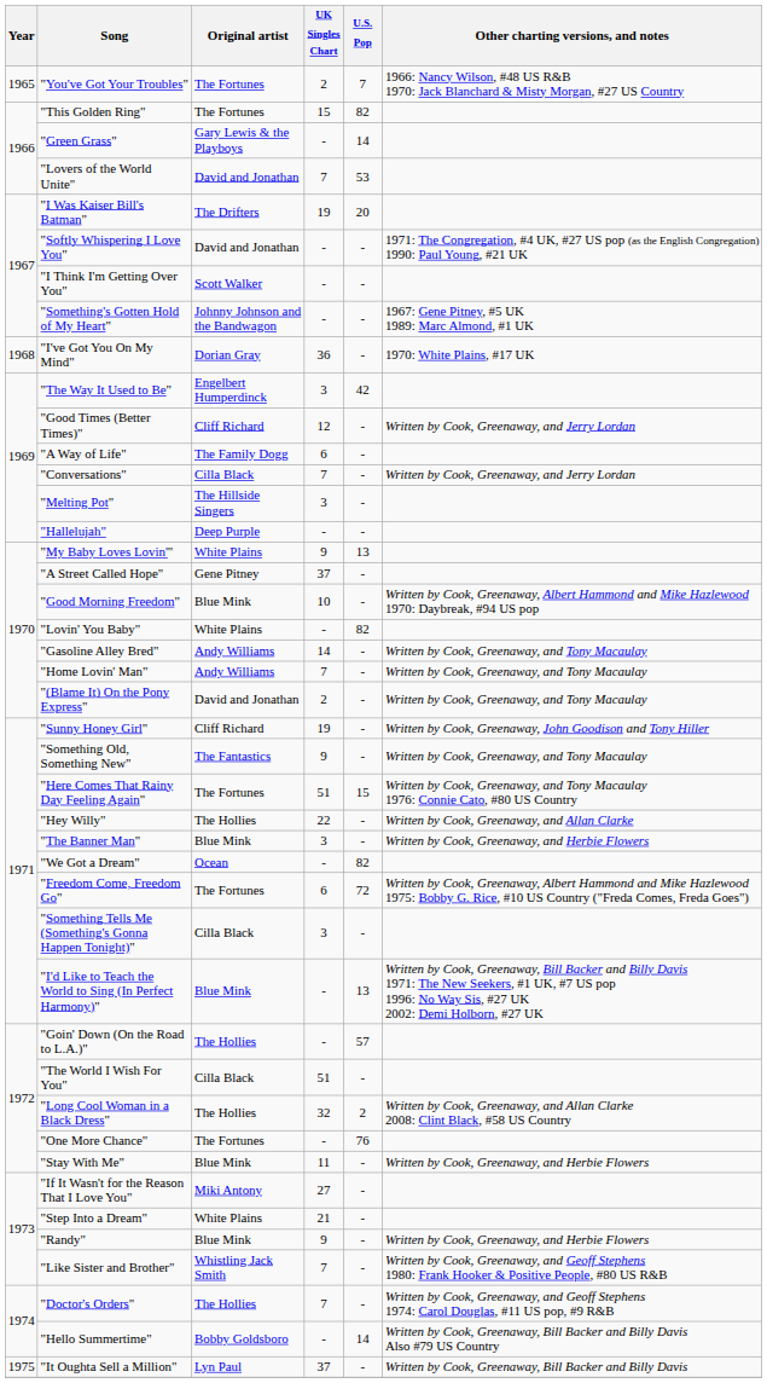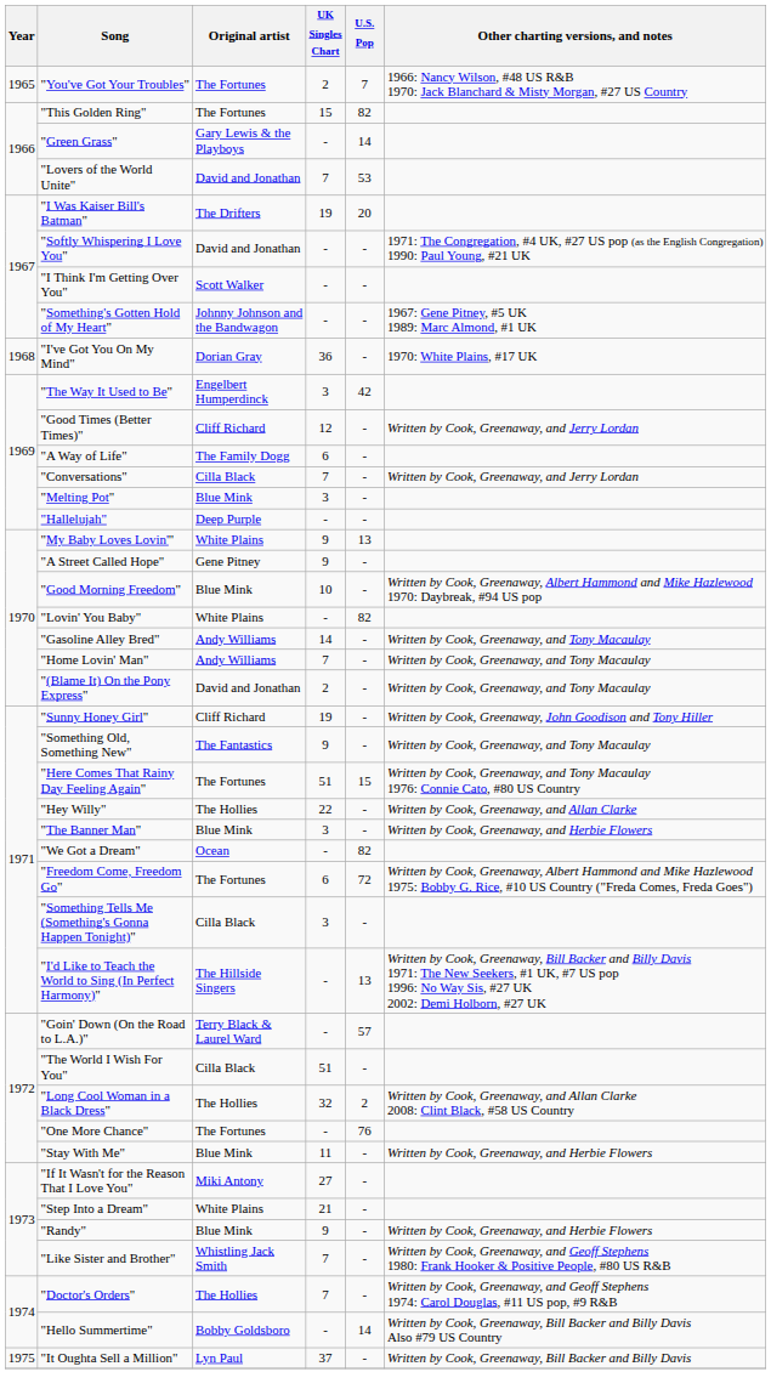 <table class="wikitable">
 <tr>
 <th>Year</th>
 <th width="180">Song</th>
 <th width="130">Original artist</th>
 <th width="40"><sup><a href='#'>UK Singles Chart</a></sup></th>
 <th width="40"><sup><a href='#'>U.S. Pop</a></sup></th>
 <th>Other charting versions, and notes</th>
 </tr>
 <tr>
 <td rowspan="1">1965</td>
 <td>"<a href='#'>You've Got Your Troubles</a>"</td>
 <td><a href='#'>The Fortunes</a></td>
 <td align="center">2</td>
 <td align="center">7</td>
 <td>1966: <a href='#'>Nancy Wilson</a>, #48 US R&B<br>1970: <a href='#'>Jack Blanchard & Misty Morgan</a>, #27 US <a href='#'>Country</a></td>
 </tr>
 <tr>
 <td rowspan="3">1966</td>
 <td>"This Golden Ring"</td>
 <td>The Fortunes</td>
 <td align="center">15</td>
 <td align="center">82</td>
 <td></td>
 </tr>
 <tr>
 <td>"<a href='#'>Green Grass</a>"</td>
 <td><a href='#'>Gary Lewis & the Playboys</a></td>
 <td align="center">-</td>
 <td align="center">14</td>
 <td></td>
 </tr>
 <tr>
 <td>"Lovers of the World Unite"</td>
 <td><a href='#'>David and Jonathan</a></td>
 <td align="center">7</td>
 <td align="center">53</td>
 <td></td>
 </tr>
 <tr>
 <td rowspan="4">1967</td>
 <td>"<a href='#'>I Was Kaiser Bill's Batman</a>"</td>
 <td><a href='#'>The Drifters</a></td>
 <td align="center">19</td>
 <td align="center">20</td>
 <td></td>
 </tr>
 <tr>
 <td>"<a href='#'>Softly Whispering I Love You</a>"</td>
 <td>David and Jonathan</td>
 <td align="center">-</td>
 <td align="center">-</td>
 <td>1971: <a href='#'>The Congregation</a>, #4 UK, #27 US pop <small>(as the English Congregation)</small><br>1990: <a href='#'>Paul Young</a>, #21 UK</td>
 </tr>
 <tr>
 <td>"I Think I'm Getting Over You"</td>
 <td><a href='#'>Scott Walker</a></td>
 <td align="center">-</td>
 <td align="center">-</td>
 <td></td>
 </tr>
 <tr>
 <td>"<a href='#'>Something's Gotten Hold of My Heart</a>"</td>
 <td><a href='#'>Johnny Johnson and the Bandwagon</a></td>
 <td align="center">-</td>
 <td align="center">-</td>
 <td>1967: <a href='#'>Gene Pitney</a>, #5 UK<br>1989: <a href='#'>Marc Almond</a>, #1 UK</td>
 </tr>
 <tr>
 <td rowspan="1">1968</td>
 <td>"I've Got You On My Mind"</td>
 <td><a href='#'>Dorian Gray</a></td>
 <td align="center">36</td>
 <td align="center">-</td>
 <td>1970: <a href='#'>White Plains</a>, #17 UK</td>
 </tr>
 <tr>
 <td rowspan="6">1969</td>
 <td>"<a href='#'>The Way It Used to Be</a>"</td>
 <td><a href='#'>Engelbert Humperdinck</a></td>
 <td align="center">3</td>
 <td align="center">42</td>
 <td></td>
 </tr>
 <tr>
 <td>"Good Times (Better Times)"</td>
 <td><a href='#'>Cliff Richard</a></td>
 <td align="center">12</td>
 <td align="center">-</td>
 <td><em>Written by Cook, Greenaway, and <a href='#'>Jerry Lordan</a></em></td>
 </tr>
 <tr>
 <td>"A Way of Life"</td>
 <td><a href='#'>The Family Dogg</a></td>
 <td align="center">6</td>
 <td align="center">-</td>
 <td></td>
 </tr>
 <tr>
 <td>"Conversations"</td>
 <td><a href='#'>Cilla Black</a></td>
 <td align="center">7</td>
 <td align="center">-</td>
 <td><em>Written by Cook, Greenaway, and Jerry Lordan</em></td>
 </tr>
 <tr>
 <td>"<a href='#'>Melting Pot</a>"</td>
-<td><a href='#'>The Hillside Singers</a></td>
+<td><a href='#'>Blue Mink</a></td>
 <td align="center">3</td>
 <td align="center">-</td>
 <td></td>
 </tr>
 <tr>
 <td><a href='#'>"Hallelujah"</a></td>
 <td><a href='#'>Deep Purple</a></td>
 <td align="center">-</td>
 <td align="center">-</td>
 <td></td>
 </tr>
 <tr>
 <td rowspan="7">1970</td>
 <td>"<a href='#'>My Baby Loves Lovin'</a>"</td>
 <td><a href='#'>White Plains</a></td>
 <td align="center">9</td>
 <td align="center">13</td>
 <td></td>
 </tr>
 <tr>
 <td>"A Street Called Hope"</td>
 <td>Gene Pitney</td>
-<td align="center">37</td>
+<td align="center">9</td>
 <td align="center">-</td>
 <td></td>
 </tr>
 <tr>
 <td>"<a href='#'>Good Morning Freedom</a>"</td>
 <td>Blue Mink</td>
 <td align="center">10</td>
 <td align="center">-</td>
 <td><em>Written by Cook, Greenaway, <a href='#'>Albert Hammond</a> and <a href='#'>Mike Hazlewood</a></em><br>1970: Daybreak, #94 US pop</td>
 </tr>
 <tr>
 <td>"Lovin' You Baby"</td>
 <td>White Plains</td>
 <td align="center">-</td>
 <td align="center">82</td>
 <td></td>
 </tr>
 <tr>
 <td>"Gasoline Alley Bred"</td>
 <td><a href='#'>Andy Williams</a></td>
 <td align="center">14</td>
 <td align="center">-</td>
 <td><em>Written by Cook, Greenaway, and <a href='#'>Tony Macaulay</a></em></td>
 </tr>
 <tr>
 <td>"Home Lovin' Man"</td>
 <td><a href='#'>Andy Williams</a></td>
 <td align="center">7</td>
 <td align="center">-</td>
 <td><em>Written by Cook, Greenaway, and Tony Macaulay</em></td>
 </tr>
 <tr>
 <td>"<a href='#'>(Blame It) On the Pony Express</a>"</td>
 <td>David and Jonathan</td>
 <td align="center">2</td>
 <td align="center">-</td>
 <td><em>Written by Cook, Greenaway, and Tony Macaulay</em></td>
 </tr>
 <tr>
 <td rowspan="9">1971</td>
 <td>"<a href='#'>Sunny Honey Girl</a>"</td>
 <td>Cliff Richard</td>
 <td align="center">19</td>
 <td align="center">-</td>
 <td><em>Written by Cook, Greenaway, <a href='#'>John Goodison</a> and <a href='#'>Tony Hiller</a></em></td>
 </tr>
 <tr>
 <td>"Something Old, Something New"</td>
 <td><a href='#'>The Fantastics</a></td>
 <td align="center">9</td>
 <td align="center">-</td>
 <td><em>Written by Cook, Greenaway, and Tony Macaulay</em></td>
 </tr>
 <tr>
 <td>"<a href='#'>Here Comes That Rainy Day Feeling Again</a>"</td>
 <td>The Fortunes</td>
 <td align="center">51</td>
 <td align="center">15</td>
 <td><em>Written by Cook, Greenaway, and Tony Macaulay</em><br>1976: <a href='#'>Connie Cato</a>, #80 US Country</td>
 </tr>
 <tr>
 <td>"Hey Willy"</td>
 <td>The Hollies</td>
 <td align="center">22</td>
 <td align="center">-</td>
 <td><em>Written by Cook, Greenaway, and <a href='#'>Allan Clarke</a></em></td>
 </tr>
 <tr>
 <td>"<a href='#'>The Banner Man</a>"</td>
 <td>Blue Mink</td>
 <td align="center">3</td>
 <td align="center">-</td>
 <td><em>Written by Cook, Greenaway, and <a href='#'>Herbie Flowers</a></em></td>
 </tr>
 <tr>
 <td>"We Got a Dream"</td>
 <td><a href='#'>Ocean</a></td>
 <td align="center">-</td>
 <td align="center">82</td>
 <td></td>
 </tr>
 <tr>
 <td>"<a href='#'>Freedom Come, Freedom Go</a>"</td>
 <td>The Fortunes</td>
 <td align="center">6</td>
 <td align="center">72</td>
 <td><em>Written by Cook, Greenaway, Albert Hammond and Mike Hazlewood</em><br>1975: <a href='#'>Bobby G. Rice</a>, #10 US Country ("Freda Comes, Freda Goes")</td>
 </tr>
 <tr>
 <td>"<a href='#'>Something Tells Me (Something's Gonna Happen Tonight)</a>"</td>
 <td>Cilla Black</td>
 <td align="center">3</td>
 <td align="center">-</td>
 <td></td>
 </tr>
 <tr>
 <td>"<a href='#'>I'd Like to Teach the World to Sing (In Perfect Harmony)</a>"</td>
-<td><a href='#'>Blue Mink</a></td>
+<td><a href='#'>The Hillside Singers</a></td>
 <td align="center">-</td>
 <td align="center">13</td>
 <td><em>Written by Cook, Greenaway, <a href='#'>Bill Backer</a> and <a href='#'>Billy Davis</a></em><br>1971: <a href='#'>The New Seekers</a>, #1 UK, #7 US pop<br>1996: <a href='#'>No Way Sis</a>, #27 UK<br>2002: <a href='#'>Demi Holborn</a>, #27 UK</td>
 </tr>
 <tr>
 <td rowspan="5">1972</td>
 <td>"Goin' Down (On the Road to L.A.)"</td>
-<td><a href='#'>The Hollies</a></td>
+<td><a href='#'>Terry Black & Laurel Ward</a></td>
 <td align="center">-</td>
 <td align="center">57</td>
 <td></td>
 </tr>
 <tr>
 <td>"The World I Wish For You"</td>
 <td>Cilla Black</td>
 <td align="center">51</td>
 <td align="center">-</td>
 <td></td>
 </tr>
 <tr>
 <td>"<a href='#'>Long Cool Woman in a Black Dress</a>"</td>
 <td>The Hollies</td>
 <td align="center">32</td>
 <td align="center">2</td>
 <td><em>Written by Cook, Greenaway, and Allan Clarke</em><br>2008: <a href='#'>Clint Black</a>, #58 US Country</td>
 </tr>
 <tr>
 <td>"One More Chance"</td>
 <td>The Fortunes</td>
 <td align="center">-</td>
 <td align="center">76</td>
 <td></td>
 </tr>
 <tr>
 <td>"Stay With Me"</td>
 <td>Blue Mink</td>
 <td align="center">11</td>
 <td align="center">-</td>
 <td><em>Written by Cook, Greenaway, and Herbie Flowers</em></td>
 </tr>
 <tr>
 <td rowspan="4">1973</td>
 <td>"If It Wasn't for the Reason That I Love You"</td>
 <td><a href='#'>Miki Antony</a></td>
 <td align="center">27</td>
 <td align="center">-</td>
 <td></td>
 </tr>
 <tr>
 <td>"Step Into a Dream"</td>
 <td>White Plains</td>
 <td align="center">21</td>
 <td align="center">-</td>
 <td></td>
 </tr>
 <tr>
 <td>"Randy"</td>
 <td>Blue Mink</td>
 <td align="center">9</td>
 <td align="center">-</td>
 <td><em>Written by Cook, Greenaway, and Herbie Flowers</em></td>
 </tr>
 <tr>
 <td>"Like Sister and Brother"</td>
 <td><a href='#'>Whistling Jack Smith</a></td>
 <td align="center">7</td>
 <td align="center">-</td>
 <td><em>Written by Cook, Greenaway, and <a href='#'>Geoff Stephens</a></em><br>1980: <a href='#'>Frank Hooker & Positive People</a>, #80 US R&B</td>
 </tr>
 <tr>
 <td rowspan="2">1974</td>
 <td>"<a href='#'>Doctor's Orders</a>"</td>
 <td><a href='#'>The Hollies</a></td>
 <td align="center">7</td>
 <td align="center">-</td>
 <td><em>Written by Cook, Greenaway, and Geoff Stephens</em><br>1974: <a href='#'>Carol Douglas</a>, #11 US pop, #9 R&B</td>
 </tr>
 <tr>
 <td>"Hello Summertime"</td>
 <td><a href='#'>Bobby Goldsboro</a></td>
 <td align="center">-</td>
 <td align="center">14</td>
 <td><em>Written by Cook, Greenaway, Bill Backer and Billy Davis</em><br>Also #79 US Country</td>
 </tr>
 <tr>
 <td rowspan="1">1975</td>
 <td>"It Oughta Sell a Million"</td>
 <td><a href='#'>Lyn Paul</a></td>
 <td align="center">37</td>
 <td align="center">-</td>
 <td><em>Written by Cook, Greenaway, Bill Backer and Billy Davis</em></td>
 </tr>
 <tr>
 </tr>
 </table>
